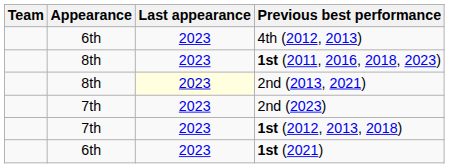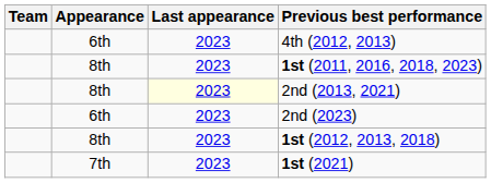 <table class="wikitable sortable">
 <tr>
 <th>Team</th>
 <th>Appearance</th>
 <th>Last appearance</th>
 <th>Previous best performance</th>
 </tr>
 <tr>
 <td></td>
 <td align=center>6th</td>
 <td align=center><a href='#'>2023</a></td>
 <td>4th (<a href='#'>2012</a>, <a href='#'>2013</a>)</td>
 </tr>
 <tr>
 <td></td>
 <td align=center>8th</td>
 <td align=center><a href='#'>2023</a></td>
 <td><strong>1st</strong> (<a href='#'>2011</a>, <a href='#'>2016</a>, <a href='#'>2018</a>, <a href='#'>2023</a>)</td>
 </tr>
 <tr>
 <td></td>
 <td align=center>8th</td>
 <td align=center style="background: lightyellow;"><a href='#'>2023</a></td>
 <td>2nd (<a href='#'>2013</a>, <a href='#'>2021</a>)</td>
 </tr>
 <tr>
 <td></td>
-<td align=center>7th</td>
+<td align=center>6th</td>
 <td align=center><a href='#'>2023</a></td>
 <td>2nd (<a href='#'>2023</a>)</td>
 </tr>
 <tr>
 <td></td>
-<td align=center>7th</td>
+<td align=center>8th</td>
 <td align=center><a href='#'>2023</a></td>
 <td><strong>1st</strong> (<a href='#'>2012</a>, <a href='#'>2013</a>, <a href='#'>2018</a>)</td>
 </tr>
 <tr>
 <td></td>
-<td align=center>6th</td>
+<td align=center>7th</td>
 <td align=center><a href='#'>2023</a></td>
 <td><strong>1st</strong> (<a href='#'>2021</a>)</td>
 </tr>
 </table>
